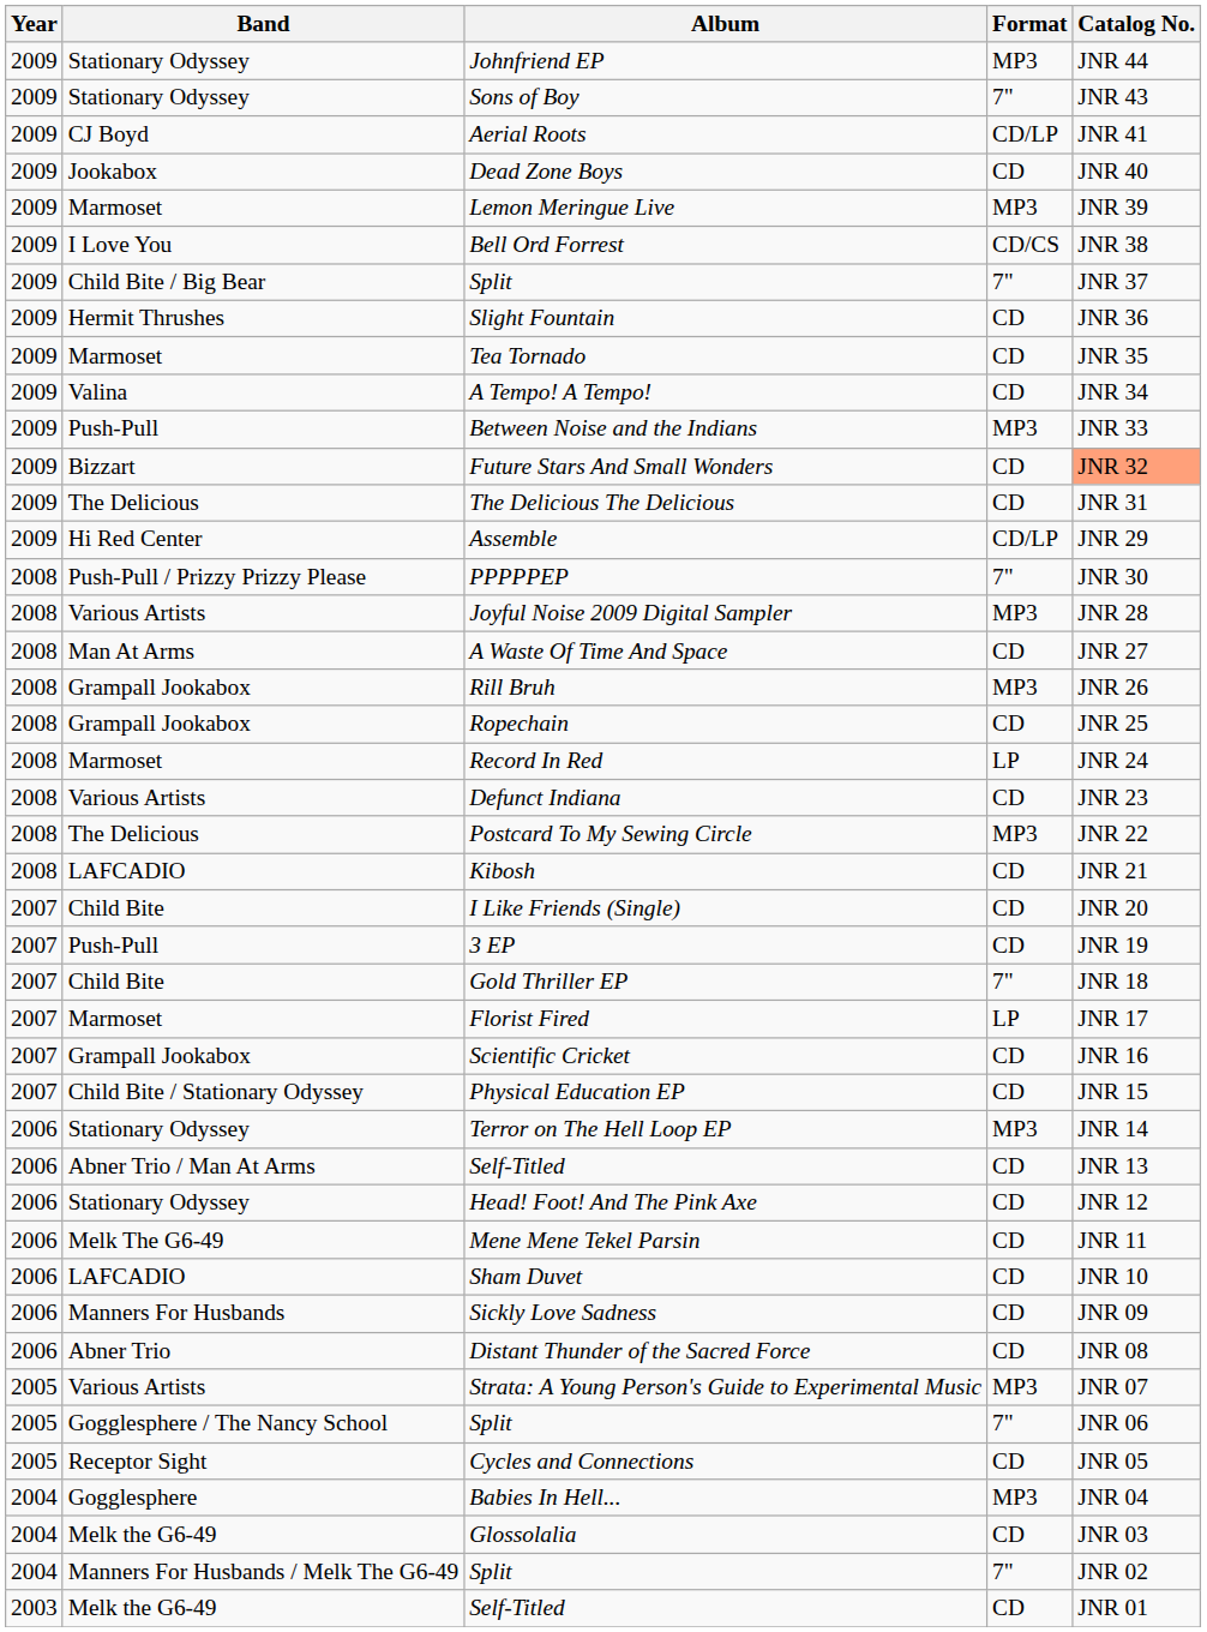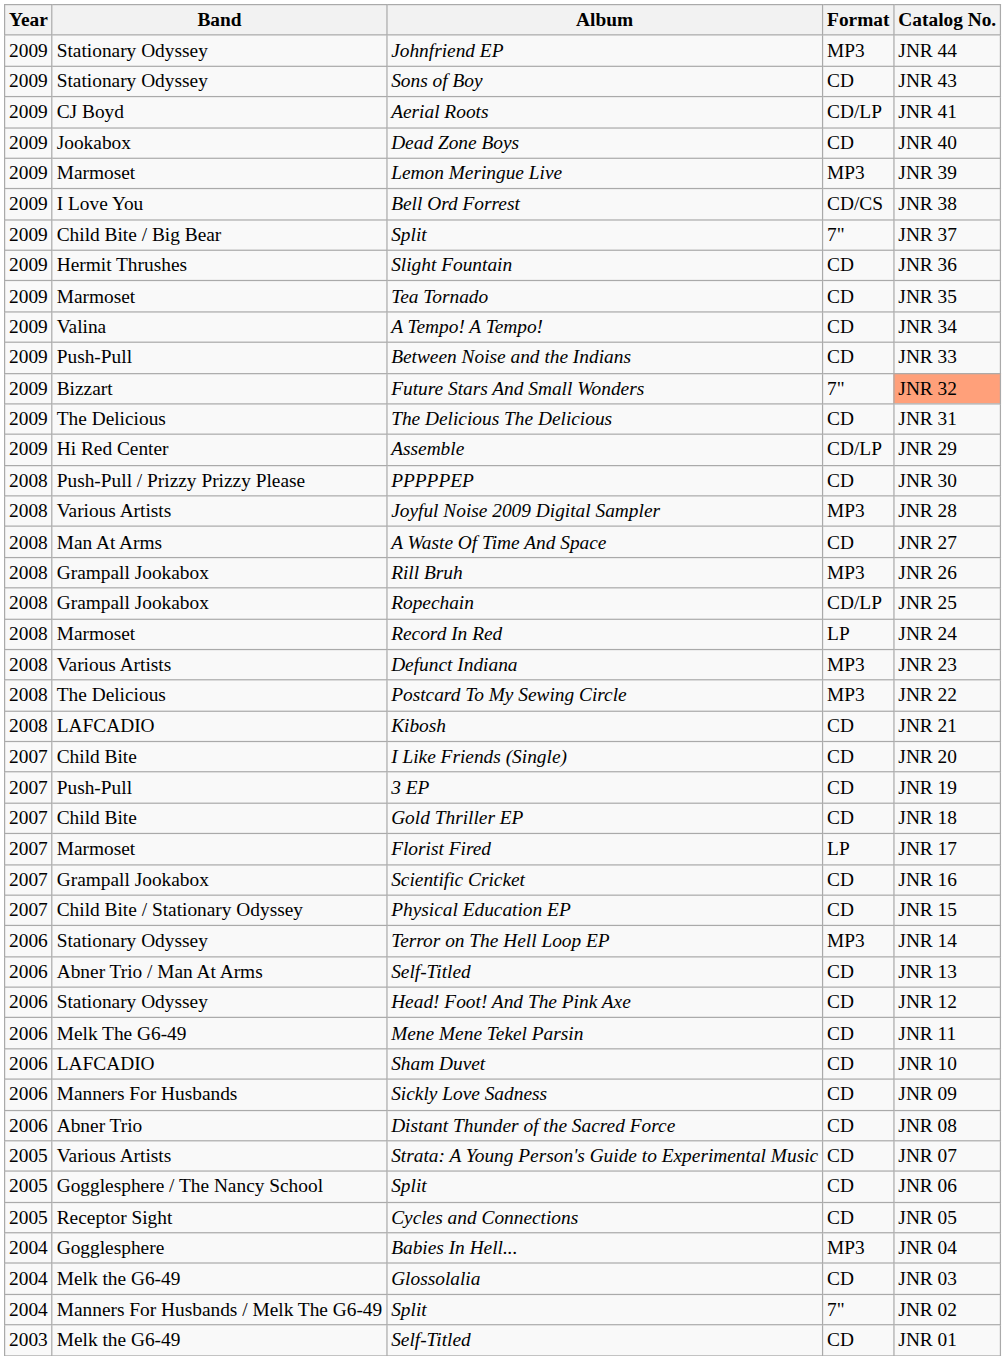 <table class="wikitable sortable">
 <tr>
 <th>Year</th>
 <th>Band</th>
 <th>Album</th>
 <th>Format</th>
 <th>Catalog No.</th>
 </tr>
 <tr>
 <td>2009</td>
 <td>Stationary Odyssey</td>
 <td><em>Johnfriend EP</em></td>
 <td>MP3</td>
 <td>JNR 44</td>
 </tr>
 <tr>
 <td>2009</td>
 <td>Stationary Odyssey</td>
 <td><em>Sons of Boy</em></td>
-<td>7"</td>
+<td>CD</td>
 <td>JNR 43</td>
 </tr>
 <tr>
 <td>2009</td>
 <td>CJ Boyd</td>
 <td><em>Aerial Roots</em></td>
 <td>CD/LP</td>
 <td>JNR 41</td>
 </tr>
 <tr>
 <td>2009</td>
 <td>Jookabox</td>
 <td><em>Dead Zone Boys</em></td>
 <td>CD</td>
 <td>JNR 40</td>
 </tr>
 <tr>
 <td>2009</td>
 <td>Marmoset</td>
 <td><em>Lemon Meringue Live</em></td>
 <td>MP3</td>
 <td>JNR 39</td>
 </tr>
 <tr>
 <td>2009</td>
 <td>I Love You</td>
 <td><em>Bell Ord Forrest</em></td>
 <td>CD/CS</td>
 <td>JNR 38</td>
 </tr>
 <tr>
 <td>2009</td>
 <td>Child Bite / Big Bear</td>
 <td><em>Split</em></td>
 <td>7"</td>
 <td>JNR 37</td>
 </tr>
 <tr>
 <td>2009</td>
 <td>Hermit Thrushes</td>
 <td><em>Slight Fountain</em></td>
 <td>CD</td>
 <td>JNR 36</td>
 </tr>
 <tr>
 <td>2009</td>
 <td>Marmoset</td>
 <td><em>Tea Tornado</em></td>
 <td>CD</td>
 <td>JNR 35</td>
 </tr>
 <tr>
 <td>2009</td>
 <td>Valina</td>
 <td><em>A Tempo! A Tempo!</em></td>
 <td>CD</td>
 <td>JNR 34</td>
 </tr>
 <tr>
 <td>2009</td>
 <td>Push-Pull</td>
 <td><em>Between Noise and the Indians</em></td>
-<td>MP3</td>
+<td>CD</td>
 <td>JNR 33</td>
 </tr>
 <tr>
 <td>2009</td>
 <td>Bizzart</td>
 <td><em>Future Stars And Small Wonders</em></td>
-<td>CD</td>
+<td>7"</td>
 <td style="background: lightsalmon;">JNR 32</td>
 </tr>
 <tr>
 <td>2009</td>
 <td>The Delicious</td>
 <td><em>The Delicious The Delicious</em></td>
 <td>CD</td>
 <td>JNR 31</td>
 </tr>
 <tr>
 <td>2009</td>
 <td>Hi Red Center</td>
 <td><em>Assemble</em></td>
 <td>CD/LP</td>
 <td>JNR 29</td>
 </tr>
 <tr>
 <td>2008</td>
 <td>Push-Pull / Prizzy Prizzy Please</td>
 <td><em>PPPPPEP</em></td>
-<td>7"</td>
+<td>CD</td>
 <td>JNR 30</td>
 </tr>
 <tr>
 <td>2008</td>
 <td>Various Artists</td>
 <td><em>Joyful Noise 2009 Digital Sampler</em></td>
 <td>MP3</td>
 <td>JNR 28</td>
 </tr>
 <tr>
 <td>2008</td>
 <td>Man At Arms</td>
 <td><em>A Waste Of Time And Space</em></td>
 <td>CD</td>
 <td>JNR 27</td>
 </tr>
 <tr>
 <td>2008</td>
 <td>Grampall Jookabox</td>
 <td><em>Rill Bruh</em></td>
 <td>MP3</td>
 <td>JNR 26</td>
 </tr>
 <tr>
 <td>2008</td>
 <td>Grampall Jookabox</td>
 <td><em>Ropechain</em></td>
-<td>CD</td>
+<td>CD/LP</td>
 <td>JNR 25</td>
 </tr>
 <tr>
 <td>2008</td>
 <td>Marmoset</td>
 <td><em>Record In Red</em></td>
 <td>LP</td>
 <td>JNR 24</td>
 </tr>
 <tr>
 <td>2008</td>
 <td>Various Artists</td>
 <td><em>Defunct Indiana</em></td>
-<td>CD</td>
+<td>MP3</td>
 <td>JNR 23</td>
 </tr>
 <tr>
 <td>2008</td>
 <td>The Delicious</td>
 <td><em>Postcard To My Sewing Circle</em></td>
 <td>MP3</td>
 <td>JNR 22</td>
 </tr>
 <tr>
 <td>2008</td>
 <td>LAFCADIO</td>
 <td><em>Kibosh</em></td>
 <td>CD</td>
 <td>JNR 21</td>
 </tr>
 <tr>
 <td>2007</td>
 <td>Child Bite</td>
 <td><em>I Like Friends (Single)</em></td>
 <td>CD</td>
 <td>JNR 20</td>
 </tr>
 <tr>
 <td>2007</td>
 <td>Push-Pull</td>
 <td><em>3 EP</em></td>
 <td>CD</td>
 <td>JNR 19</td>
 </tr>
 <tr>
 <td>2007</td>
 <td>Child Bite</td>
 <td><em>Gold Thriller EP</em></td>
-<td>7"</td>
+<td>CD</td>
 <td>JNR 18</td>
 </tr>
 <tr>
 <td>2007</td>
 <td>Marmoset</td>
 <td><em>Florist Fired</em></td>
 <td>LP</td>
 <td>JNR 17</td>
 </tr>
 <tr>
 <td>2007</td>
 <td>Grampall Jookabox</td>
 <td><em>Scientific Cricket</em></td>
 <td>CD</td>
 <td>JNR 16</td>
 </tr>
 <tr>
 <td>2007</td>
 <td>Child Bite / Stationary Odyssey</td>
 <td><em>Physical Education EP</em></td>
 <td>CD</td>
 <td>JNR 15</td>
 </tr>
 <tr>
 <td>2006</td>
 <td>Stationary Odyssey</td>
 <td><em>Terror on The Hell Loop EP</em></td>
 <td>MP3</td>
 <td>JNR 14</td>
 </tr>
 <tr>
 <td>2006</td>
 <td>Abner Trio / Man At Arms</td>
 <td><em>Self-Titled</em></td>
 <td>CD</td>
 <td>JNR 13</td>
 </tr>
 <tr>
 <td>2006</td>
 <td>Stationary Odyssey</td>
 <td><em>Head! Foot! And The Pink Axe</em></td>
 <td>CD</td>
 <td>JNR 12</td>
 </tr>
 <tr>
 <td>2006</td>
 <td>Melk The G6-49</td>
 <td><em>Mene Mene Tekel Parsin</em></td>
 <td>CD</td>
 <td>JNR 11</td>
 </tr>
 <tr>
 <td>2006</td>
 <td>LAFCADIO</td>
 <td><em>Sham Duvet</em></td>
 <td>CD</td>
 <td>JNR 10</td>
 </tr>
 <tr>
 <td>2006</td>
 <td>Manners For Husbands</td>
 <td><em>Sickly Love Sadness</em></td>
 <td>CD</td>
 <td>JNR 09</td>
 </tr>
 <tr>
 <td>2006</td>
 <td>Abner Trio</td>
 <td><em>Distant Thunder of the Sacred Force</em></td>
 <td>CD</td>
 <td>JNR 08</td>
 </tr>
 <tr>
 <td>2005</td>
 <td>Various Artists</td>
 <td><em>Strata: A Young Person's Guide to Experimental Music</em></td>
-<td>MP3</td>
+<td>CD</td>
 <td>JNR 07</td>
 </tr>
 <tr>
 <td>2005</td>
 <td>Gogglesphere / The Nancy School</td>
 <td><em>Split</em></td>
-<td>7"</td>
+<td>CD</td>
 <td>JNR 06</td>
 </tr>
 <tr>
 <td>2005</td>
 <td>Receptor Sight</td>
 <td><em>Cycles and Connections</em></td>
 <td>CD</td>
 <td>JNR 05</td>
 </tr>
 <tr>
 <td>2004</td>
 <td>Gogglesphere</td>
 <td><em>Babies In Hell...</em></td>
 <td>MP3</td>
 <td>JNR 04</td>
 </tr>
 <tr>
 <td>2004</td>
 <td>Melk the G6-49</td>
 <td><em>Glossolalia</em></td>
 <td>CD</td>
 <td>JNR 03</td>
 </tr>
 <tr>
 <td>2004</td>
 <td>Manners For Husbands / Melk The G6-49</td>
 <td><em>Split</em></td>
 <td>7"</td>
 <td>JNR 02</td>
 </tr>
 <tr>
 <td>2003</td>
 <td>Melk the G6-49</td>
 <td><em>Self-Titled</em></td>
 <td>CD</td>
 <td>JNR 01</td>
 </tr>
 <tr>
 </tr>
 </table>
